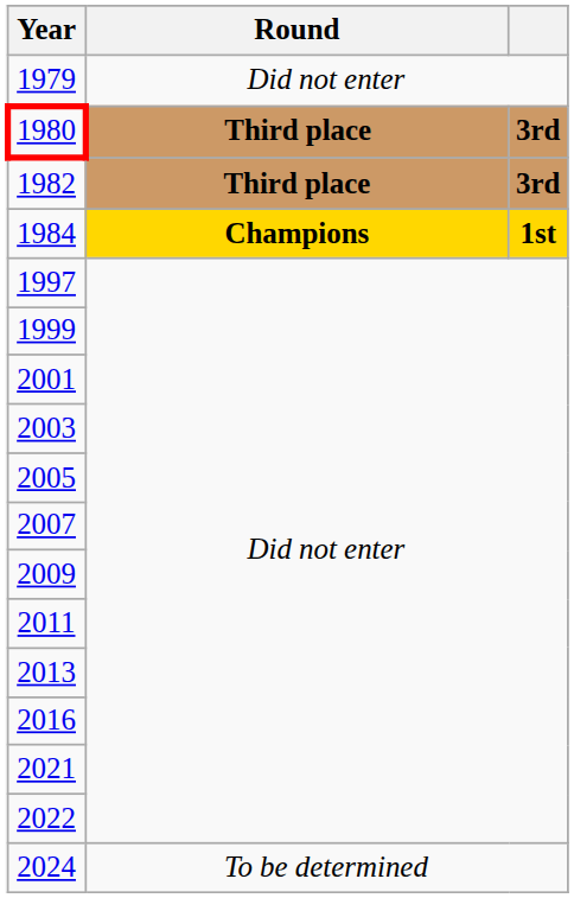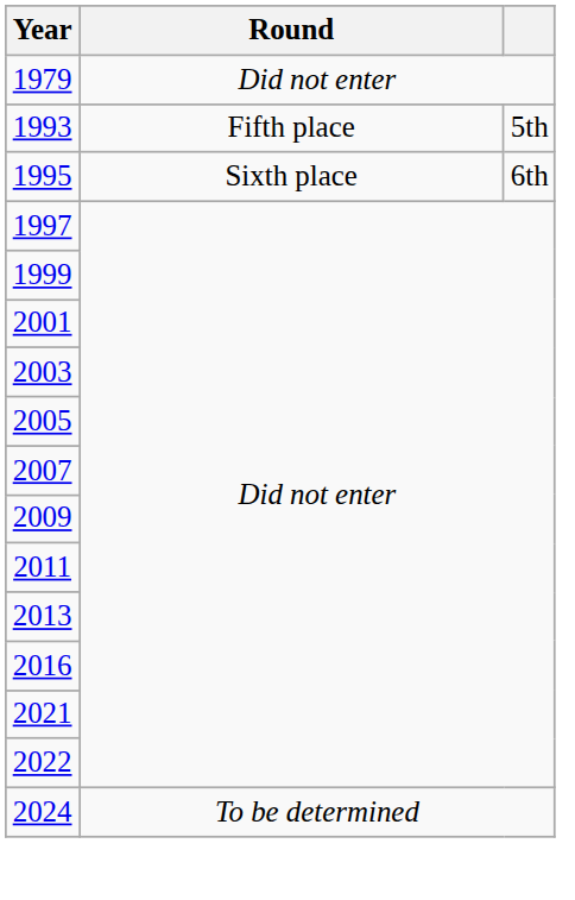 <table class="wikitable" style="text-align: center; font-size:90%">
 <tr>
 <th>Year</th>
 <th style="width:200px">Round</th>
 <th></th>
 </tr>
 <tr>
 <td><a href='#'>1979</a></td>
 <td colspan="2"><em>Did not enter</em></td>
 </tr>
 <tr>
-<td style="border: 3px solid red"><a href='#'>1980</a></td>
-<td bgcolor="cc9966"><strong>Third place</strong></td>
-<td bgcolor="cc9966"><strong>3rd</strong></td>
+<td><a href='#'>1993</a></td>
+<td>Fifth place</td>
+<td>5th</td>
 </tr>
 <tr>
-<td><a href='#'>1982</a></td>
-<td bgcolor="cc9966"><strong>Third place</strong></td>
-<td bgcolor="cc9966"><strong>3rd</strong></td>
-</tr>
-<tr>
-<td><a href='#'>1984</a></td>
-<td bgcolor=Gold><strong>Champions</strong></td>
-<td bgcolor=Gold><strong>1st</strong></td>
+<td><a href='#'>1995</a></td>
+<td>Sixth place</td>
+<td>6th</td>
 </tr>
 <tr>
 <td><a href='#'>1997</a></td>
 <td colspan="2" rowspan="12"><em>Did not enter</em></td>
 </tr>
 <tr>
 <td><a href='#'>1999</a></td>
 </tr>
 <tr>
 <td><a href='#'>2001</a></td>
 </tr>
 <tr>
 <td><a href='#'>2003</a></td>
 </tr>
 <tr>
 <td><a href='#'>2005</a></td>
 </tr>
 <tr>
 <td><a href='#'>2007</a></td>
 </tr>
 <tr>
 <td><a href='#'>2009</a></td>
 </tr>
 <tr>
 <td><a href='#'>2011</a></td>
 </tr>
 <tr>
 <td><a href='#'>2013</a></td>
 </tr>
 <tr>
 <td><a href='#'>2016</a></td>
 </tr>
 <tr>
 <td><a href='#'>2021</a></td>
 </tr>
 <tr>
 <td><a href='#'>2022</a></td>
 </tr>
 <tr>
 <td><a href='#'>2024</a></td>
 <td colspan="2"><em>To be determined</em></td>
 </tr>
 </table>
